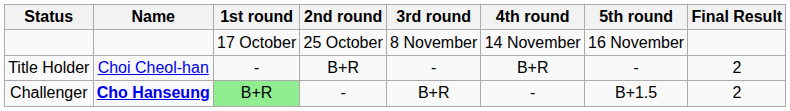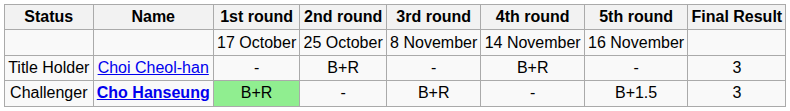 <table class="wikitable" style="text-align: center;">
 <tr>
 <th>Status</th>
 <th>Name</th>
 <th>1st round</th>
 <th>2nd round</th>
 <th>3rd round</th>
 <th>4th round</th>
 <th>5th round</th>
 <th>Final Result</th>
 </tr>
 <tr>
 <td></td>
 <td></td>
 <td>17 October</td>
 <td>25 October</td>
 <td>8 November</td>
 <td>14 November</td>
 <td>16 November</td>
 <td></td>
 </tr>
 <tr>
 <td>Title Holder</td>
 <td><a href='#'>Choi Cheol-han</a></td>
 <td>-</td>
 <td>B+R</td>
 <td>-</td>
 <td>B+R</td>
 <td>-</td>
-<td>2</td>
+<td>3</td>
 </tr>
 <tr>
 <td>Challenger</td>
 <td><strong><a href='#'>Cho Hanseung</a></strong></td>
 <td style="background: lightgreen;">B+R</td>
 <td>-</td>
 <td>B+R</td>
 <td>-</td>
 <td>B+1.5</td>
-<td>2</td>
+<td>3</td>
 </tr>
 </table>
